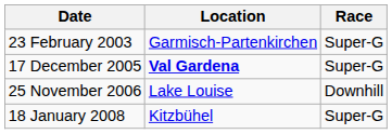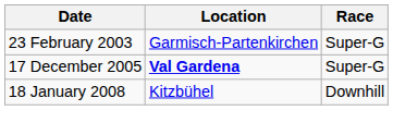 <table class="wikitable">
 <tr>
 <th>Date</th>
 <th>Location</th>
 <th>Race</th>
 </tr>
 <tr>
 <td>23 February 2003</td>
 <td> <a href='#'>Garmisch-Partenkirchen</a></td>
 <td>Super-G</td>
 </tr>
 <tr>
 <td>17 December 2005</td>
 <td><strong> <a href='#'>Val Gardena</a></strong></td>
 <td>Super-G</td>
 </tr>
 <tr>
-<td>25 November 2006</td>
-<td> <a href='#'>Lake Louise</a></td>
+<td>18 January 2008</td>
+<td> <a href='#'>Kitzbühel</a></td>
 <td>Downhill</td>
 </tr>
-<tr>
-<td>18 January 2008</td>
-<td> <a href='#'>Kitzbühel</a></td>
-<td>Super-G</td>
-</tr>
 </table>
